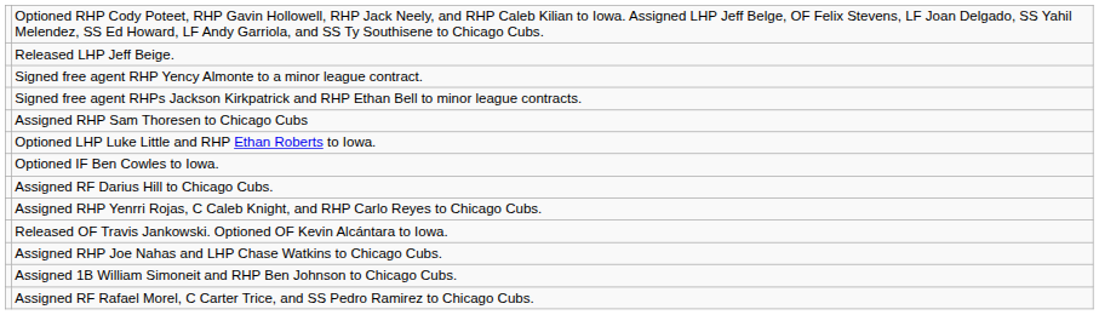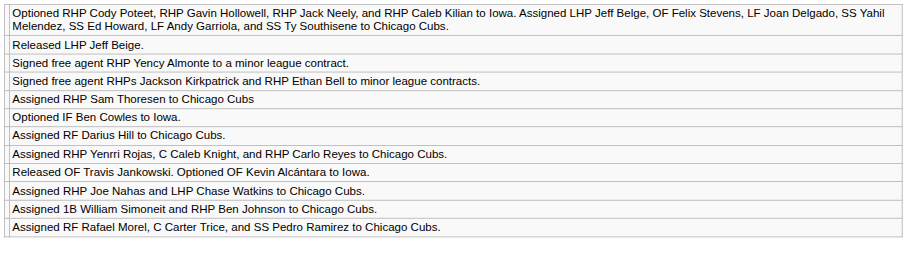 <table class="wikitable">
 <tr>
 <td></td>
 <td>Optioned RHP Cody Poteet, RHP Gavin Hollowell, RHP Jack Neely, and RHP Caleb Kilian to Iowa. Assigned LHP Jeff Belge, OF Felix Stevens, LF Joan Delgado, SS Yahil Melendez, SS Ed Howard, LF Andy Garriola, and SS Ty Southisene to Chicago Cubs.</td>
 </tr>
 <tr>
 <td></td>
 <td>Released LHP Jeff Beige.</td>
 </tr>
 <tr>
 <td></td>
 <td>Signed free agent RHP Yency Almonte to a minor league contract.</td>
 </tr>
 <tr>
 <td></td>
 <td>Signed free agent RHPs Jackson Kirkpatrick and RHP Ethan Bell to minor league contracts.</td>
 </tr>
 <tr>
 <td></td>
 <td>Assigned RHP Sam Thoresen to Chicago Cubs</td>
-</tr>
-<tr>
-<td></td>
-<td>Optioned LHP Luke Little and RHP <a href='#'>Ethan Roberts</a> to Iowa.</td>
 </tr>
 <tr>
 <td></td>
 <td>Optioned IF Ben Cowles to Iowa.</td>
 </tr>
 <tr>
 <td></td>
 <td>Assigned RF Darius Hill to Chicago Cubs.</td>
 </tr>
 <tr>
 <td></td>
 <td>Assigned RHP Yenrri Rojas, C Caleb Knight, and RHP Carlo Reyes to Chicago Cubs.</td>
 </tr>
 <tr>
 <td></td>
 <td>Released OF Travis Jankowski. Optioned OF Kevin Alcántara to Iowa.</td>
 </tr>
 <tr>
 <td></td>
 <td>Assigned RHP Joe Nahas and LHP Chase Watkins to Chicago Cubs.</td>
 </tr>
 <tr>
 <td></td>
 <td>Assigned 1B William Simoneit and RHP Ben Johnson to Chicago Cubs.</td>
 </tr>
 <tr>
 <td></td>
 <td>Assigned RF Rafael Morel, C Carter Trice, and SS Pedro Ramirez to Chicago Cubs.</td>
 </tr>
 </table>
